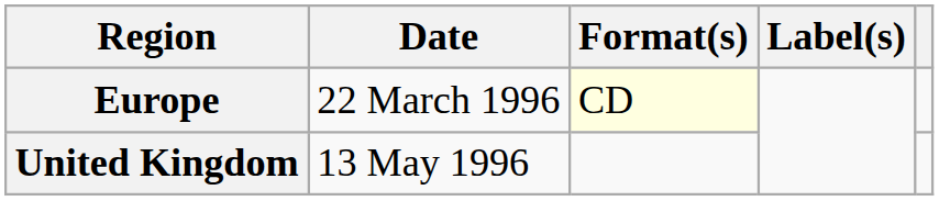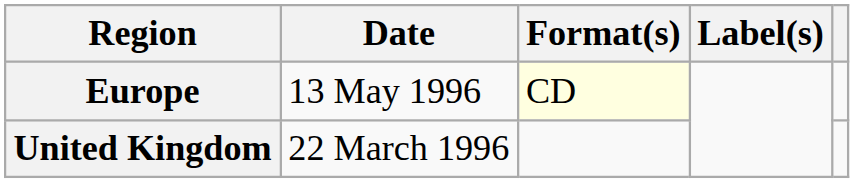 <table class="wikitable plainrowheaders">
 <tr>
 <th scope="col">Region</th>
 <th scope="col">Date</th>
 <th scope="col">Format(s)</th>
 <th scope="col">Label(s)</th>
 <th scope="col"></th>
 </tr>
 <tr>
 <th scope="row">Europe</th>
-<td>22 March 1996</td>
+<td>13 May 1996</td>
 <td style="background: lightyellow;">CD</td>
 <td rowspan="2"></td>
 <td></td>
 </tr>
 <tr>
 <th scope="row">United Kingdom</th>
-<td>13 May 1996</td>
+<td>22 March 1996</td>
 <td></td>
 <td></td>
 </tr>
 </table>
